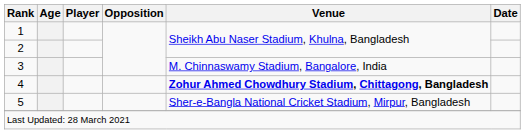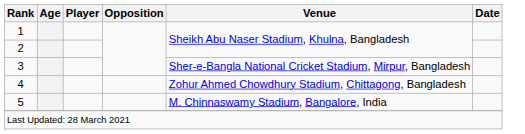 <table class="wikitable plainrowheaders sortable">
 <tr>
 <th scope=col>Rank</th>
 <th scope=col>Age</th>
 <th scope=col>Player</th>
 <th scope=col>Opposition</th>
 <th scope=col>Venue</th>
 <th scope=col>Date</th>
 </tr>
 <tr>
 <td align=center>1</td>
 <th scope=row style=text-align:center;></th>
 <td></td>
 <td rowspan=3></td>
 <td rowspan=2><a href='#'>Sheikh Abu Naser Stadium</a>, <a href='#'>Khulna</a>, Bangladesh</td>
 <td></td>
 </tr>
 <tr>
 <td align=center>2</td>
 <th scope=row style=text-align:center;></th>
 <td></td>
 <td></td>
 </tr>
 <tr>
 <td align=center>3</td>
 <th scope=row style=text-align:center;></th>
 <td></td>
-<td><a href='#'>M. Chinnaswamy Stadium</a>, <a href='#'>Bangalore</a>, India</td>
+<td><a href='#'>Sher-e-Bangla National Cricket Stadium</a>, <a href='#'>Mirpur</a>, Bangladesh</td>
 <td></td>
 </tr>
 <tr>
 <td align=center>4</td>
 <th scope=row style=text-align:center;></th>
 <td></td>
 <td></td>
-<td><strong><a href='#'>Zohur Ahmed Chowdhury Stadium</a>, <a href='#'>Chittagong</a>, Bangladesh</strong></td>
+<td><a href='#'>Zohur Ahmed Chowdhury Stadium</a>, <a href='#'>Chittagong</a>, Bangladesh</td>
 <td></td>
 </tr>
 <tr>
 <td align=center>5</td>
 <th scope=row style=text-align:center;></th>
 <td></td>
 <td></td>
-<td><a href='#'>Sher-e-Bangla National Cricket Stadium</a>, <a href='#'>Mirpur</a>, Bangladesh</td>
+<td><a href='#'>M. Chinnaswamy Stadium</a>, <a href='#'>Bangalore</a>, India</td>
 <td></td>
 </tr>
 <tr>
 </tr>
 <tr class=sortbottom>
 <td colspan=7><small>Last Updated: 28 March 2021</small></td>
 </tr>
 </table>
